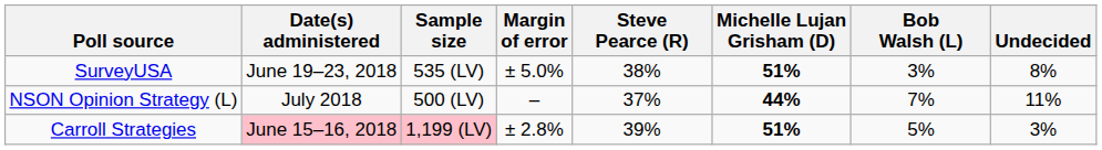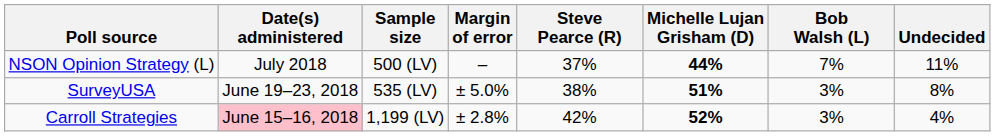 <table class="wikitable" style="font-size:90%;text-align:center;">
 <tr valign=bottom>
 <th>Poll source</th>
 <th>Date(s)<br>administered</th>
 <th>Sample<br>size</th>
 <th>Margin<br>of error</th>
 <th style="width:100px;">Steve<br>Pearce (R)</th>
 <th style="width:100px;">Michelle Lujan<br>Grisham (D)</th>
 <th style="width:100px;">Bob<br>Walsh (L)</th>
 <th>Undecided</th>
 </tr>
 <tr>
+<td style="text-align:left;"><a href='#'>NSON Opinion Strategy</a> (L)</td>
+<td>July 2018</td>
+<td>500 (LV)</td>
+<td>–</td>
+<td>37%</td>
+<td><strong>44%</strong></td>
+<td>7%</td>
+<td>11%</td>
+</tr>
+<tr>
 <td><a href='#'>SurveyUSA</a></td>
 <td>June 19–23, 2018</td>
 <td>535 (LV)</td>
 <td>± 5.0%</td>
 <td>38%</td>
 <td><strong>51%</strong></td>
 <td>3%</td>
 <td>8%</td>
 </tr>
 <tr>
-<td style="text-align:left;"><a href='#'>NSON Opinion Strategy</a> (L)</td>
-<td>July 2018</td>
-<td>500 (LV)</td>
-<td>–</td>
-<td>37%</td>
-<td><strong>44%</strong></td>
-<td>7%</td>
-<td>11%</td>
-</tr>
-<tr>
 <td><a href='#'>Carroll Strategies</a></td>
 <td style="background: pink;">June 15–16, 2018</td>
-<td style="background: pink;">1,199 (LV)</td>
+<td>1,199 (LV)</td>
 <td>± 2.8%</td>
-<td>39%</td>
-<td><strong>51%</strong></td>
-<td>5%</td>
+<td>42%</td>
+<td><strong>52%</strong></td>
 <td>3%</td>
+<td>4%</td>
 </tr>
 </table>
